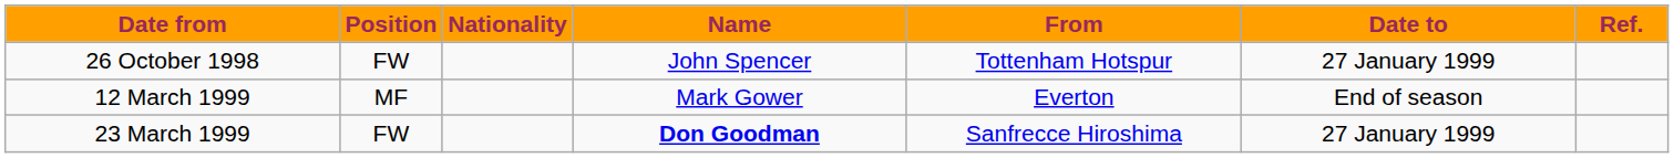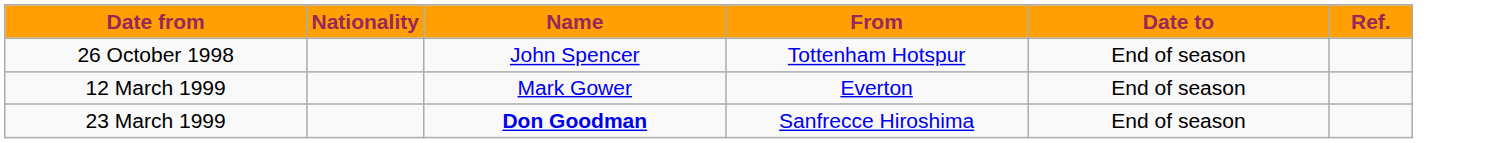 <table class="wikitable"  style="text-align:center; font-size:90%; ">
 <tr>
 <th style="background:#ffa000; color:#98285c; width:200px;">Date from</th>
-<th style="background:#ffa000; color:#98285c; width:50px;">Position</th>
 <th style="background:#ffa000; color:#98285c; width:50px;">Nationality</th>
 <th style="background:#ffa000; color:#98285c; width:200px;">Name</th>
 <th style="background:#ffa000; color:#98285c; width:200px;">From</th>
 <th style="background:#ffa000; color:#98285c; width:200px;">Date to</th>
 <th style="background:#ffa000; color:#98285c; width:50px;">Ref.</th>
 </tr>
 <tr>
 <td>26 October 1998</td>
-<td>FW</td>
 <td></td>
 <td><a href='#'>John Spencer</a></td>
 <td><a href='#'>Tottenham Hotspur</a></td>
-<td>27 January 1999</td>
+<td>End of season</td>
 <td></td>
 </tr>
 <tr>
 <td>12 March 1999</td>
-<td>MF</td>
 <td></td>
 <td><a href='#'>Mark Gower</a></td>
 <td><a href='#'>Everton</a></td>
 <td>End of season</td>
 <td></td>
 </tr>
 <tr>
 <td>23 March 1999</td>
-<td>FW</td>
 <td></td>
 <td><strong><a href='#'>Don Goodman</a></strong></td>
 <td><a href='#'>Sanfrecce Hiroshima</a></td>
-<td>27 January 1999</td>
+<td>End of season</td>
 <td></td>
 </tr>
 </table>
